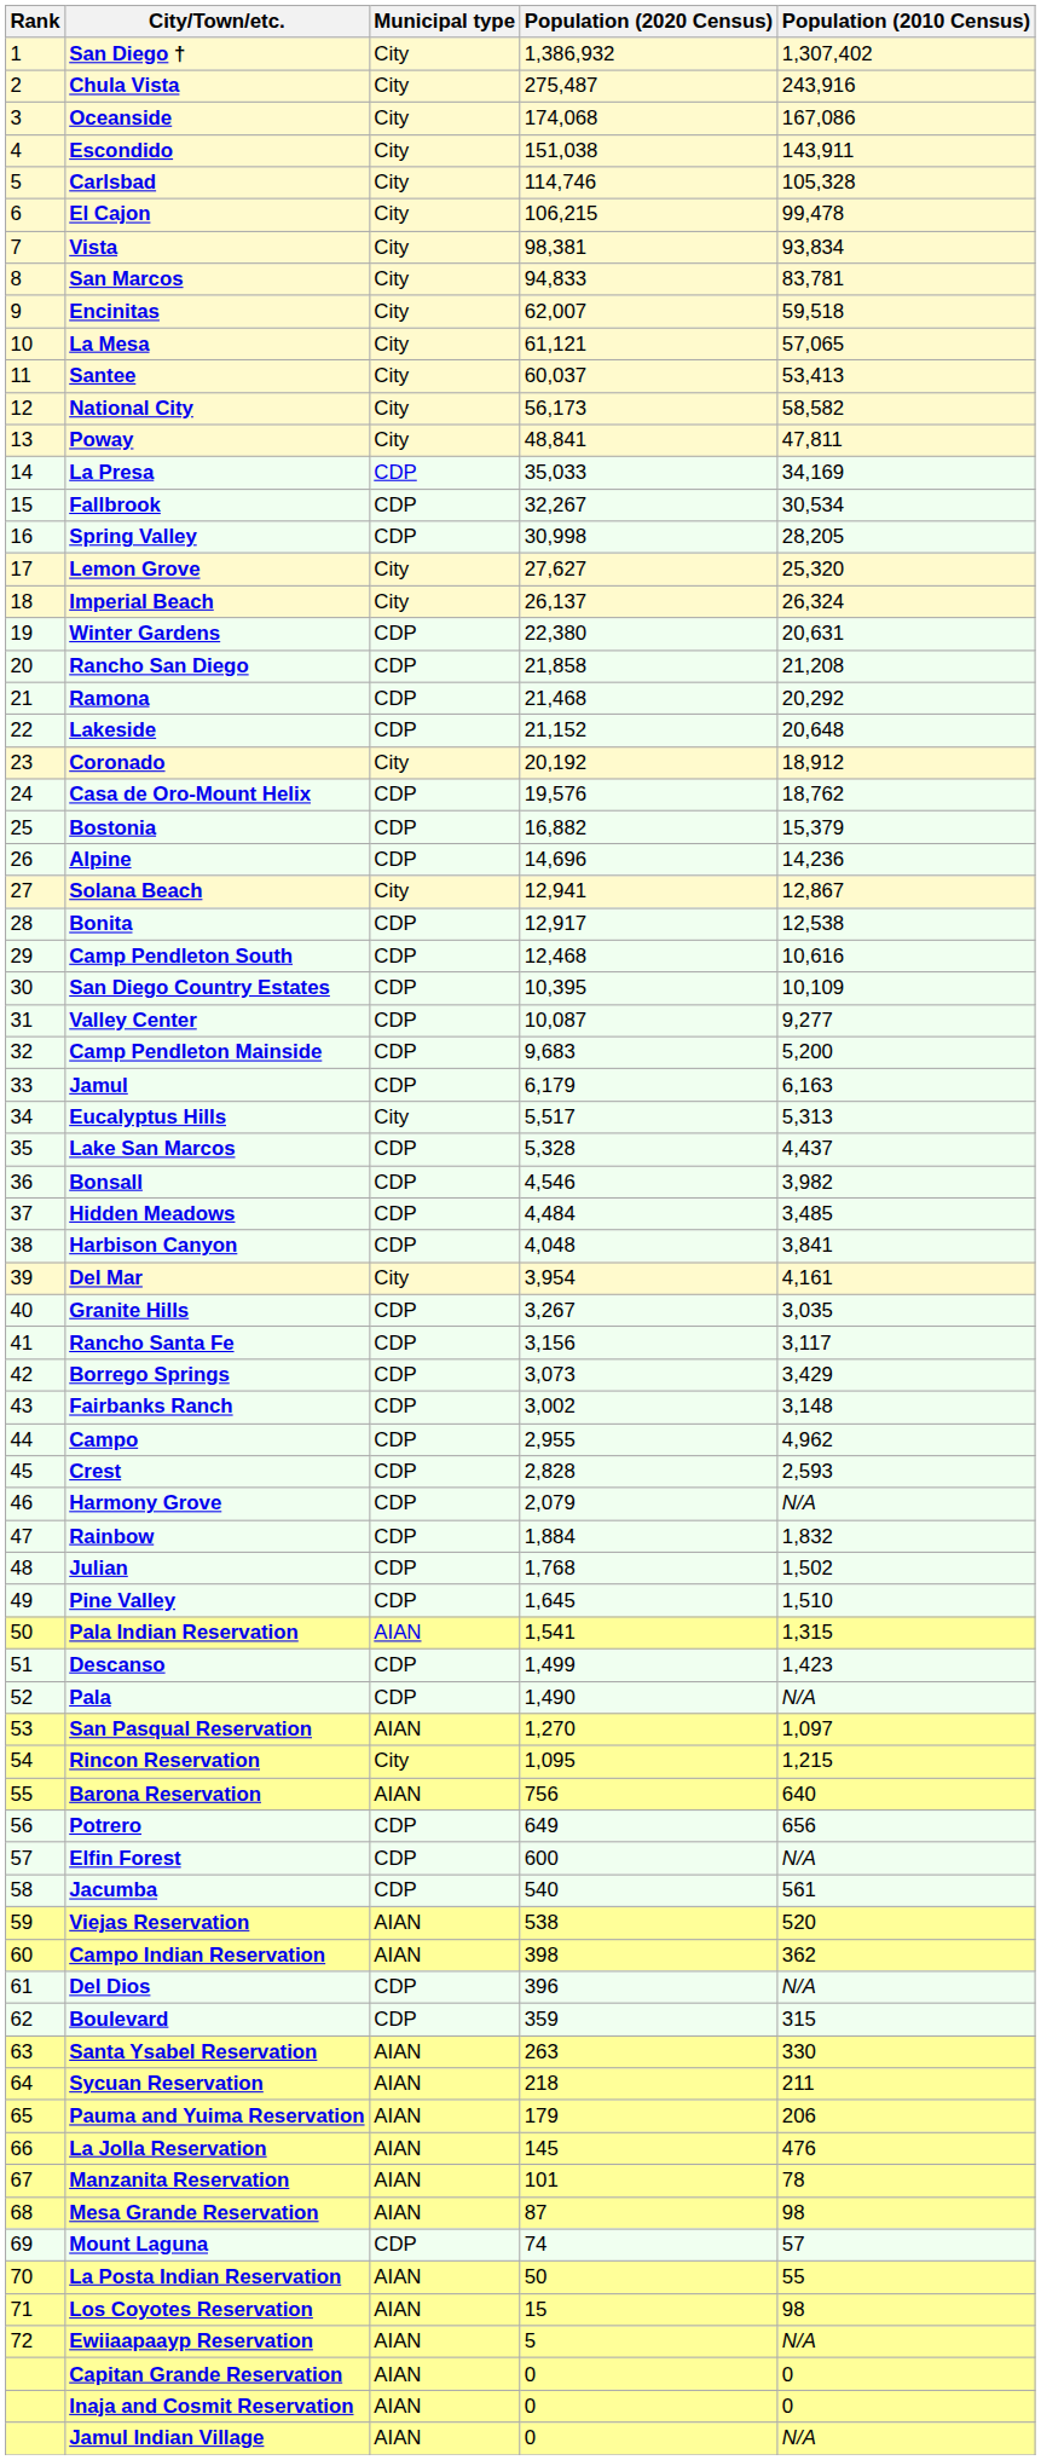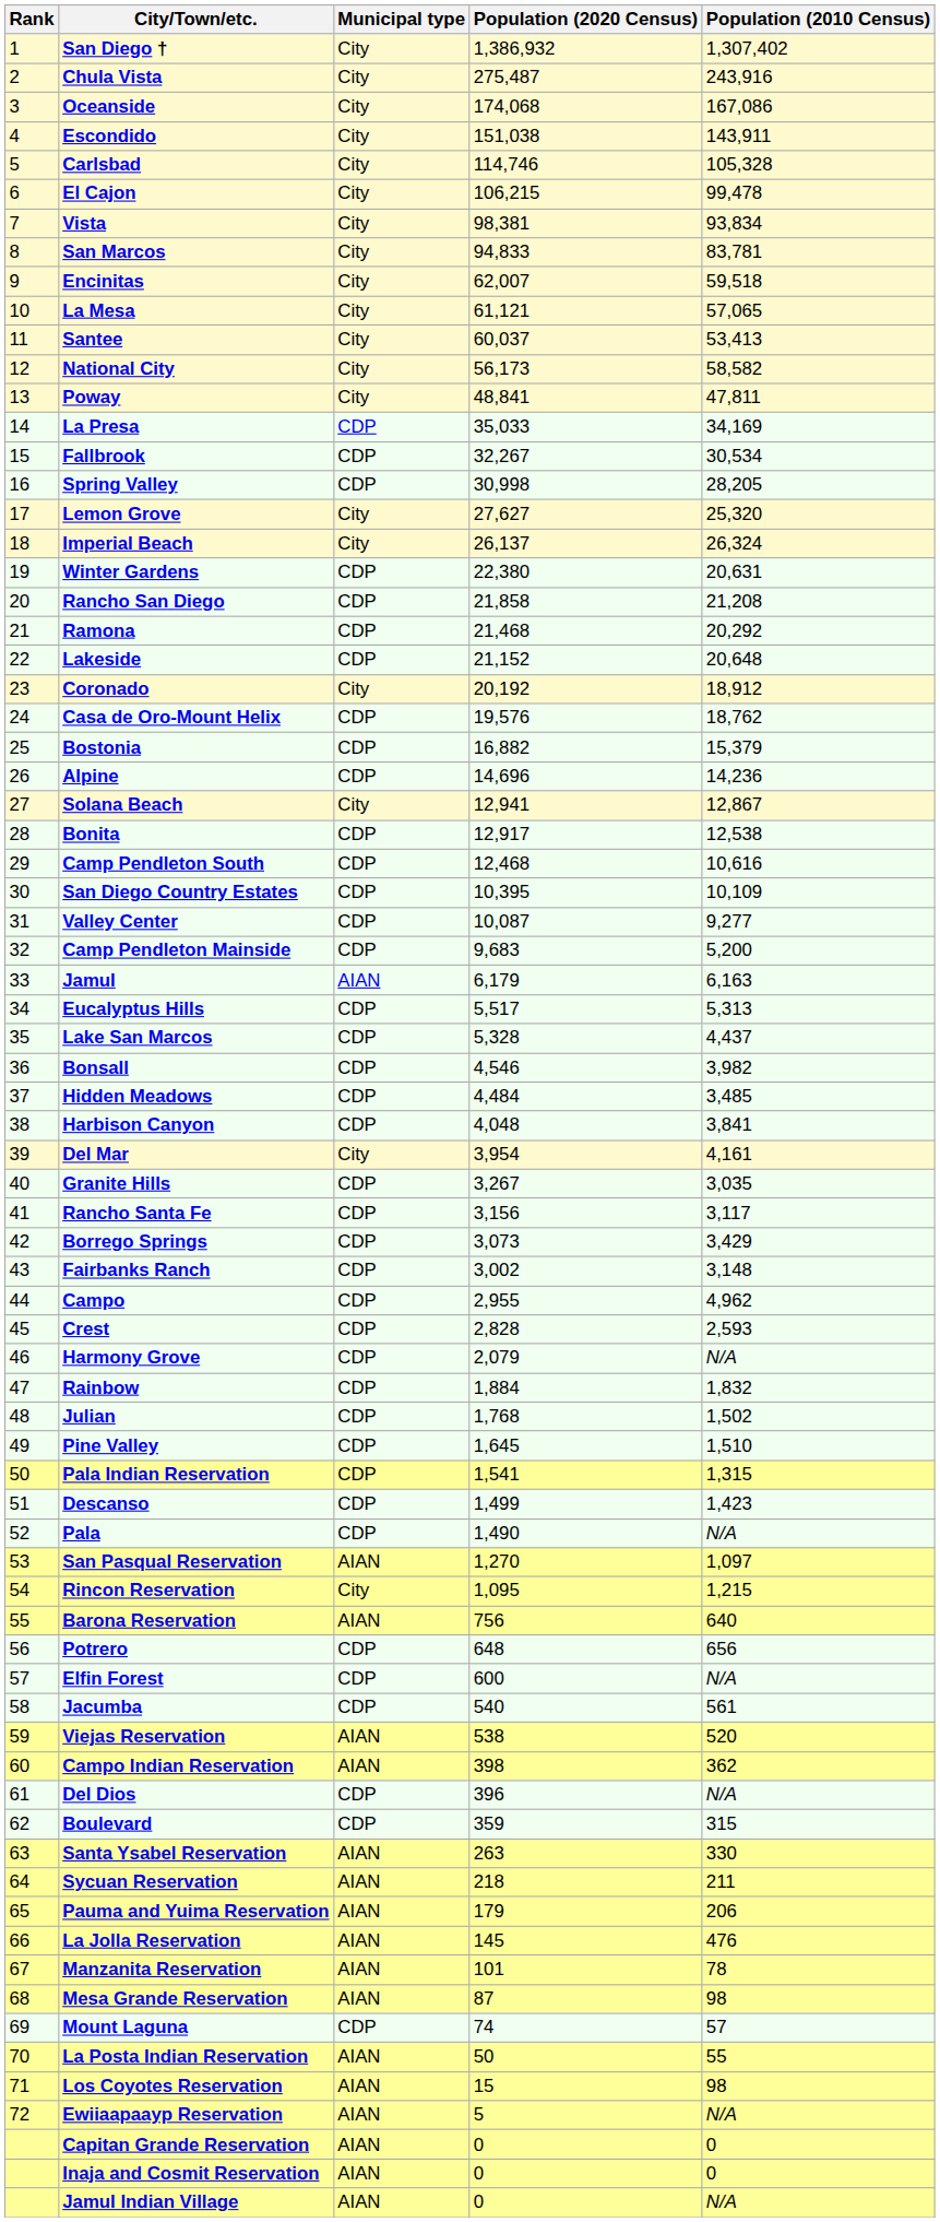 <table class="wikitable sortable">
 <tr>
 <th>Rank</th>
 <th>City/Town/etc.</th>
 <th>Municipal type</th>
 <th>Population (2020 Census)</th>
 <th>Population (2010 Census)</th>
 </tr>
 <tr style="background:#fffacd;">
 <td>1</td>
 <td><strong><a href='#'>San Diego</a> †</strong></td>
 <td>City</td>
 <td>1,386,932</td>
 <td>1,307,402</td>
 </tr>
 <tr style="background:#fffacd;">
 <td>2</td>
 <td><strong><a href='#'>Chula Vista</a></strong></td>
 <td>City</td>
 <td>275,487</td>
 <td>243,916</td>
 </tr>
 <tr style="background:#fffacd;">
 <td>3</td>
 <td><strong><a href='#'>Oceanside</a></strong></td>
 <td>City</td>
 <td>174,068</td>
 <td>167,086</td>
 </tr>
 <tr style="background:#fffacd;">
 <td>4</td>
 <td><strong><a href='#'>Escondido</a></strong></td>
 <td>City</td>
 <td>151,038</td>
 <td>143,911</td>
 </tr>
 <tr style="background:#fffacd;">
 <td>5</td>
 <td><strong><a href='#'>Carlsbad</a></strong></td>
 <td>City</td>
 <td>114,746</td>
 <td>105,328</td>
 </tr>
 <tr style="background:#fffacd;">
 <td>6</td>
 <td><strong><a href='#'>El Cajon</a></strong></td>
 <td>City</td>
 <td>106,215</td>
 <td>99,478</td>
 </tr>
 <tr style="background:#fffacd;">
 <td>7</td>
 <td><strong><a href='#'>Vista</a></strong></td>
 <td>City</td>
 <td>98,381</td>
 <td>93,834</td>
 </tr>
 <tr style="background:#fffacd;">
 <td>8</td>
 <td><strong><a href='#'>San Marcos</a></strong></td>
 <td>City</td>
 <td>94,833</td>
 <td>83,781</td>
 </tr>
 <tr style="background:#fffacd;">
 <td>9</td>
 <td><strong><a href='#'>Encinitas</a></strong></td>
 <td>City</td>
 <td>62,007</td>
 <td>59,518</td>
 </tr>
 <tr style="background:#fffacd;">
 <td>10</td>
 <td><strong><a href='#'>La Mesa</a></strong></td>
 <td>City</td>
 <td>61,121</td>
 <td>57,065</td>
 </tr>
 <tr style="background:#fffacd;">
 <td>11</td>
 <td><strong><a href='#'>Santee</a></strong></td>
 <td>City</td>
 <td>60,037</td>
 <td>53,413</td>
 </tr>
 <tr style="background:#fffacd;">
 <td>12</td>
 <td><strong><a href='#'>National City</a></strong></td>
 <td>City</td>
 <td>56,173</td>
 <td>58,582</td>
 </tr>
 <tr style="background:#fffacd;">
 <td>13</td>
 <td><strong><a href='#'>Poway</a></strong></td>
 <td>City</td>
 <td>48,841</td>
 <td>47,811</td>
 </tr>
 <tr style="background:honeyDew;">
 <td>14</td>
 <td><strong><a href='#'>La Presa</a></strong></td>
 <td><a href='#'>CDP</a></td>
 <td>35,033</td>
 <td>34,169</td>
 </tr>
 <tr style="background:honeyDew;">
 <td>15</td>
 <td><strong><a href='#'>Fallbrook</a></strong></td>
 <td>CDP</td>
 <td>32,267</td>
 <td>30,534</td>
 </tr>
 <tr style="background:honeyDew;">
 <td>16</td>
 <td><strong><a href='#'>Spring Valley</a></strong></td>
 <td>CDP</td>
 <td>30,998</td>
 <td>28,205</td>
 </tr>
 <tr style="background:#fffacd;">
 <td>17</td>
 <td><strong><a href='#'>Lemon Grove</a></strong></td>
 <td>City</td>
 <td>27,627</td>
 <td>25,320</td>
 </tr>
 <tr style="background:#fffacd;">
 <td>18</td>
 <td><strong><a href='#'>Imperial Beach</a></strong></td>
 <td>City</td>
 <td>26,137</td>
 <td>26,324</td>
 </tr>
 <tr style="background:honeyDew;">
 <td>19</td>
 <td><strong><a href='#'>Winter Gardens</a></strong></td>
 <td>CDP</td>
 <td>22,380</td>
 <td>20,631</td>
 </tr>
 <tr style="background:honeyDew;">
 <td>20</td>
 <td><strong><a href='#'>Rancho San Diego</a></strong></td>
 <td>CDP</td>
 <td>21,858</td>
 <td>21,208</td>
 </tr>
 <tr style="background:honeyDew;">
 <td>21</td>
 <td><strong><a href='#'>Ramona</a></strong></td>
 <td>CDP</td>
 <td>21,468</td>
 <td>20,292</td>
 </tr>
 <tr style="background:honeyDew;">
 <td>22</td>
 <td><strong><a href='#'>Lakeside</a></strong></td>
 <td>CDP</td>
 <td>21,152</td>
 <td>20,648</td>
 </tr>
 <tr style="background:#fffacd;">
 <td>23</td>
 <td><strong><a href='#'>Coronado</a></strong></td>
 <td>City</td>
 <td>20,192</td>
 <td>18,912</td>
 </tr>
 <tr style="background:honeyDew;">
 <td>24</td>
 <td><strong><a href='#'>Casa de Oro-Mount Helix</a></strong></td>
 <td>CDP</td>
 <td>19,576</td>
 <td>18,762</td>
 </tr>
 <tr style="background:honeyDew;">
 <td>25</td>
 <td><strong><a href='#'>Bostonia</a></strong></td>
 <td>CDP</td>
 <td>16,882</td>
 <td>15,379</td>
 </tr>
 <tr style="background:honeyDew;">
 <td>26</td>
 <td><strong><a href='#'>Alpine</a></strong></td>
 <td>CDP</td>
 <td>14,696</td>
 <td>14,236</td>
 </tr>
 <tr style="background:#fffacd;">
 <td>27</td>
 <td><strong><a href='#'>Solana Beach</a></strong></td>
 <td>City</td>
 <td>12,941</td>
 <td>12,867</td>
 </tr>
 <tr style="background:honeyDew;">
 <td>28</td>
 <td><strong><a href='#'>Bonita</a></strong></td>
 <td>CDP</td>
 <td>12,917</td>
 <td>12,538</td>
 </tr>
 <tr style="background:honeyDew;">
 <td>29</td>
 <td><strong><a href='#'>Camp Pendleton South</a></strong></td>
 <td>CDP</td>
 <td>12,468</td>
 <td>10,616</td>
 </tr>
 <tr style="background:honeyDew;">
 <td>30</td>
 <td><strong><a href='#'>San Diego Country Estates</a></strong></td>
 <td>CDP</td>
 <td>10,395</td>
 <td>10,109</td>
 </tr>
 <tr style="background:honeyDew;">
 <td>31</td>
 <td><strong><a href='#'>Valley Center</a></strong></td>
 <td>CDP</td>
 <td>10,087</td>
 <td>9,277</td>
 </tr>
 <tr style="background:honeyDew;">
 <td>32</td>
 <td><strong><a href='#'>Camp Pendleton Mainside</a></strong></td>
 <td>CDP</td>
 <td>9,683</td>
 <td>5,200</td>
 </tr>
 <tr style="background:honeyDew;">
 <td>33</td>
 <td><strong><a href='#'>Jamul</a></strong></td>
-<td>CDP</td>
+<td><a href='#'>AIAN</a></td>
 <td>6,179</td>
 <td>6,163</td>
 </tr>
 <tr style="background:honeyDew;">
 <td>34</td>
 <td><strong><a href='#'>Eucalyptus Hills</a></strong></td>
-<td>City</td>
+<td>CDP</td>
 <td>5,517</td>
 <td>5,313</td>
 </tr>
 <tr style="background:honeyDew;">
 <td>35</td>
 <td><strong><a href='#'>Lake San Marcos</a></strong></td>
 <td>CDP</td>
 <td>5,328</td>
 <td>4,437</td>
 </tr>
 <tr style="background:honeyDew;">
 <td>36</td>
 <td><strong><a href='#'>Bonsall</a></strong></td>
 <td>CDP</td>
 <td>4,546</td>
 <td>3,982</td>
 </tr>
 <tr style="background:honeyDew;">
 <td>37</td>
 <td><strong><a href='#'>Hidden Meadows</a></strong></td>
 <td>CDP</td>
 <td>4,484</td>
 <td>3,485</td>
 </tr>
 <tr style="background:honeyDew;">
 <td>38</td>
 <td><strong><a href='#'>Harbison Canyon</a></strong></td>
 <td>CDP</td>
 <td>4,048</td>
 <td>3,841</td>
 </tr>
 <tr style="background:#fffacd;">
 <td>39</td>
 <td><strong><a href='#'>Del Mar</a></strong></td>
 <td>City</td>
 <td>3,954</td>
 <td>4,161</td>
 </tr>
 <tr style="background:honeyDew;">
 <td>40</td>
 <td><strong><a href='#'>Granite Hills</a></strong></td>
 <td>CDP</td>
 <td>3,267</td>
 <td>3,035</td>
 </tr>
 <tr style="background:honeyDew;">
 <td>41</td>
 <td><strong><a href='#'>Rancho Santa Fe</a></strong></td>
 <td>CDP</td>
 <td>3,156</td>
 <td>3,117</td>
 </tr>
 <tr style="background:honeyDew;">
 <td>42</td>
 <td><strong><a href='#'>Borrego Springs</a></strong></td>
 <td>CDP</td>
 <td>3,073</td>
 <td>3,429</td>
 </tr>
 <tr style="background:honeyDew;">
 <td>43</td>
 <td><strong><a href='#'>Fairbanks Ranch</a></strong></td>
 <td>CDP</td>
 <td>3,002</td>
 <td>3,148</td>
 </tr>
 <tr style="background:honeyDew;">
 <td>44</td>
 <td><strong><a href='#'>Campo</a></strong></td>
 <td>CDP</td>
 <td>2,955</td>
 <td>4,962</td>
 </tr>
 <tr style="background:honeyDew;">
 <td>45</td>
 <td><strong><a href='#'>Crest</a></strong></td>
 <td>CDP</td>
 <td>2,828</td>
 <td>2,593</td>
 </tr>
 <tr style="background:honeyDew;">
 <td>46</td>
 <td><a href='#'><strong>Harmony Grove</strong></a></td>
 <td>CDP</td>
 <td>2,079</td>
 <td><em>N/A</em></td>
 </tr>
 <tr style="background:honeyDew;">
 <td>47</td>
 <td><strong><a href='#'>Rainbow</a></strong></td>
 <td>CDP</td>
 <td>1,884</td>
 <td>1,832</td>
 </tr>
 <tr style="background:honeyDew;">
 <td>48</td>
 <td><strong><a href='#'>Julian</a></strong></td>
 <td>CDP</td>
 <td>1,768</td>
 <td>1,502</td>
 </tr>
 <tr style="background:honeyDew;">
 <td>49</td>
 <td><strong><a href='#'>Pine Valley</a></strong></td>
 <td>CDP</td>
 <td>1,645</td>
 <td>1,510</td>
 </tr>
 <tr style="background:#ff9;">
 <td>50</td>
 <td><strong><a href='#'>Pala Indian Reservation</a></strong></td>
-<td><a href='#'>AIAN</a></td>
+<td>CDP</td>
 <td>1,541</td>
 <td>1,315</td>
 </tr>
 <tr style="background:honeyDew;">
 <td>51</td>
 <td><strong><a href='#'>Descanso</a></strong></td>
 <td>CDP</td>
 <td>1,499</td>
 <td>1,423</td>
 </tr>
 <tr style="background:honeyDew;">
 <td>52</td>
 <td><a href='#'><strong>Pala</strong></a></td>
 <td>CDP</td>
 <td>1,490</td>
 <td><em>N/A</em></td>
 </tr>
 <tr style="background:#ff9;">
 <td>53</td>
 <td><strong><a href='#'>San Pasqual Reservation</a></strong></td>
 <td>AIAN</td>
 <td>1,270</td>
 <td>1,097</td>
 </tr>
 <tr style="background:#ff9;">
 <td>54</td>
 <td><strong><a href='#'>Rincon Reservation</a></strong></td>
 <td>City</td>
 <td>1,095</td>
 <td>1,215</td>
 </tr>
 <tr style="background:#ff9;">
 <td>55</td>
 <td><strong><a href='#'>Barona Reservation</a></strong></td>
 <td>AIAN</td>
 <td>756</td>
 <td>640</td>
 </tr>
 <tr style="background:honeyDew;">
 <td>56</td>
 <td><strong><a href='#'>Potrero</a></strong></td>
 <td>CDP</td>
-<td>649</td>
+<td>648</td>
 <td>656</td>
 </tr>
 <tr style="background:honeyDew;">
 <td>57</td>
 <td><a href='#'><strong>Elfin Forest</strong></a></td>
 <td>CDP</td>
 <td>600</td>
 <td><em>N/A</em></td>
 </tr>
 <tr style="background:honeyDew;">
 <td>58</td>
 <td><strong><a href='#'>Jacumba</a></strong></td>
 <td>CDP</td>
 <td>540</td>
 <td>561</td>
 </tr>
 <tr style="background:#ff9;">
 <td>59</td>
 <td><strong><a href='#'>Viejas Reservation</a></strong></td>
 <td>AIAN</td>
 <td>538</td>
 <td>520</td>
 </tr>
 <tr style="background:#ff9;">
 <td>60</td>
 <td><strong><a href='#'>Campo Indian Reservation</a></strong></td>
 <td>AIAN</td>
 <td>398</td>
 <td>362</td>
 </tr>
 <tr style="background:honeyDew;">
 <td>61</td>
 <td><strong><a href='#'>Del Dios</a></strong></td>
 <td>CDP</td>
 <td>396</td>
 <td><em>N/A</em></td>
 </tr>
 <tr style="background:honeyDew;">
 <td>62</td>
 <td><strong><a href='#'>Boulevard</a></strong></td>
 <td>CDP</td>
 <td>359</td>
 <td>315</td>
 </tr>
 <tr style="background:#ff9;">
 <td>63</td>
 <td><strong><a href='#'>Santa Ysabel Reservation</a></strong></td>
 <td>AIAN</td>
 <td>263</td>
 <td>330</td>
 </tr>
 <tr style="background:#ff9;">
 <td>64</td>
 <td><strong><a href='#'>Sycuan Reservation</a></strong></td>
 <td>AIAN</td>
 <td>218</td>
 <td>211</td>
 </tr>
 <tr style="background:#ff9;">
 <td>65</td>
 <td><strong><a href='#'>Pauma and Yuima Reservation</a></strong></td>
 <td>AIAN</td>
 <td>179</td>
 <td>206</td>
 </tr>
 <tr style="background:#ff9;">
 <td>66</td>
 <td><strong><a href='#'>La Jolla Reservation</a></strong></td>
 <td>AIAN</td>
 <td>145</td>
 <td>476</td>
 </tr>
 <tr style="background:#ff9;">
 <td>67</td>
 <td><strong><a href='#'>Manzanita Reservation</a></strong></td>
 <td>AIAN</td>
 <td>101</td>
 <td>78</td>
 </tr>
 <tr style="background:#ff9;">
 <td>68</td>
 <td><strong><a href='#'>Mesa Grande Reservation</a></strong></td>
 <td>AIAN</td>
 <td>87</td>
 <td>98</td>
 </tr>
 <tr style="background:honeyDew;">
 <td>69</td>
 <td><strong><a href='#'>Mount Laguna</a></strong></td>
 <td>CDP</td>
 <td>74</td>
 <td>57</td>
 </tr>
 <tr style="background:#ff9;">
 <td>70</td>
 <td><strong><a href='#'>La Posta Indian Reservation</a></strong></td>
 <td>AIAN</td>
 <td>50</td>
 <td>55</td>
 </tr>
 <tr style="background:#ff9;">
 <td>71</td>
 <td><strong><a href='#'>Los Coyotes Reservation</a></strong></td>
 <td>AIAN</td>
 <td>15</td>
 <td>98</td>
 </tr>
 <tr style="background:#ff9;">
 <td>72</td>
 <td><a href='#'><strong>Ewiiaapaayp Reservation</strong></a></td>
 <td>AIAN</td>
 <td>5</td>
 <td><em>N/A</em></td>
 </tr>
 <tr style="background:#ff9;">
 <td></td>
 <td><strong><a href='#'>Capitan Grande Reservation</a></strong></td>
 <td>AIAN</td>
 <td>0</td>
 <td>0</td>
 </tr>
 <tr style="background:#ff9;">
 <td></td>
 <td><a href='#'><strong>Inaja and Cosmit Reservation</strong></a></td>
 <td>AIAN</td>
 <td>0</td>
 <td>0</td>
 </tr>
 <tr style="background:#ff9;">
 <td></td>
 <td><strong><a href='#'>Jamul Indian Village</a></strong></td>
 <td>AIAN</td>
 <td>0</td>
 <td><em>N/A</em></td>
 </tr>
 </table>
